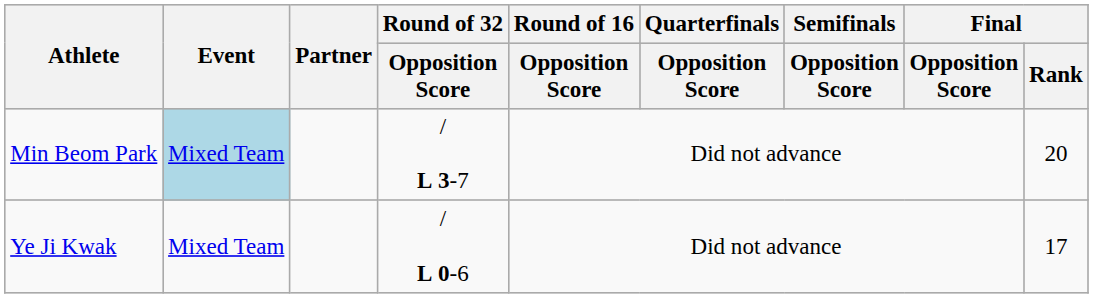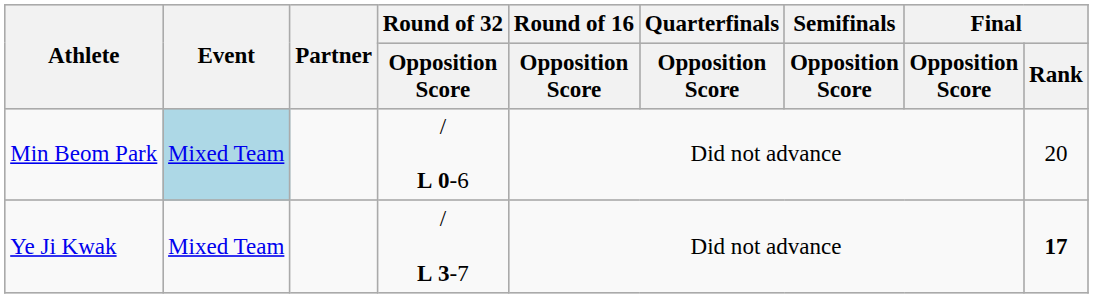 <table class="wikitable" border="1" style="font-size:90%">
 <tr>
 <th rowspan=2>Athlete</th>
 <th rowspan=2>Event</th>
 <th rowspan=2>Partner</th>
 <th>Round of 32</th>
 <th>Round of 16</th>
 <th>Quarterfinals</th>
 <th>Semifinals</th>
 <th colspan=2>Final</th>
 </tr>
 <tr>
 <th>Opposition<br>Score</th>
 <th>Opposition<br>Score</th>
 <th>Opposition<br>Score</th>
 <th>Opposition<br>Score</th>
 <th>Opposition<br>Score</th>
 <th>Rank</th>
 </tr>
 <tr>
 <td><a href='#'>Min Beom Park</a></td>
 <td style="background: lightblue;"><a href='#'>Mixed Team</a></td>
 <td></td>
-<td align=center>/ <br>  <br> <strong>L</strong> <strong>3</strong>-7</td>
+<td align=center>/ <br>  <br> <strong>L</strong> <strong>0</strong>-6</td>
 <td colspan=4 align=center>Did not advance</td>
 <td align=center>20</td>
 </tr>
 <tr>
 <td><a href='#'>Ye Ji Kwak</a></td>
 <td><a href='#'>Mixed Team</a></td>
 <td></td>
-<td align=center>/ <br>  <br> <strong>L</strong> <strong>0</strong>-6</td>
+<td align=center>/ <br>  <br> <strong>L</strong> <strong>3</strong>-7</td>
 <td colspan=4 align=center>Did not advance</td>
-<td align=center>17</td>
+<td align=center><strong>17</strong></td>
 </tr>
 </table>
